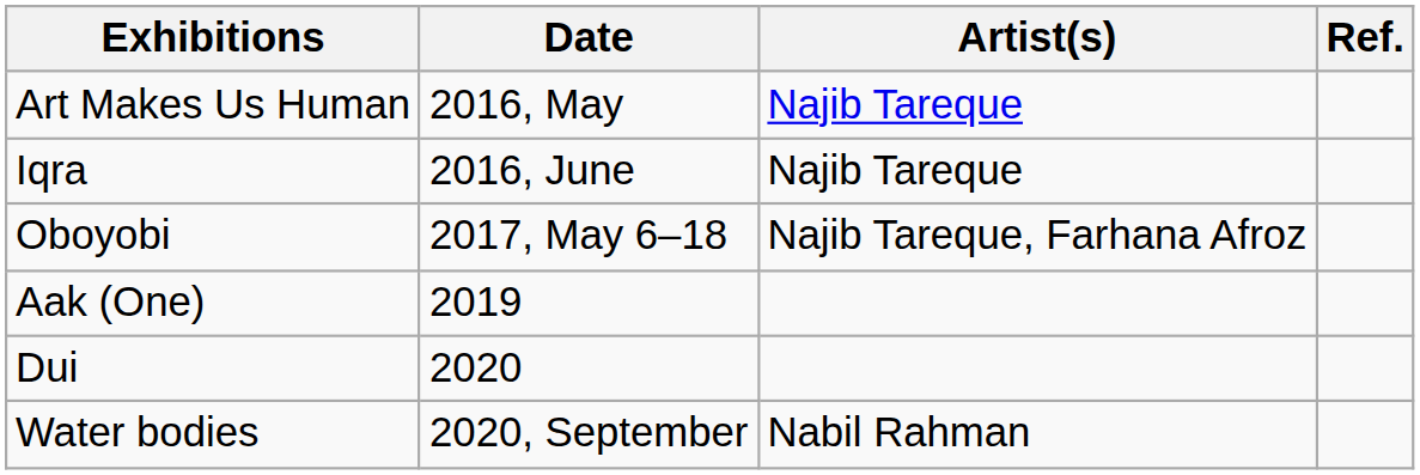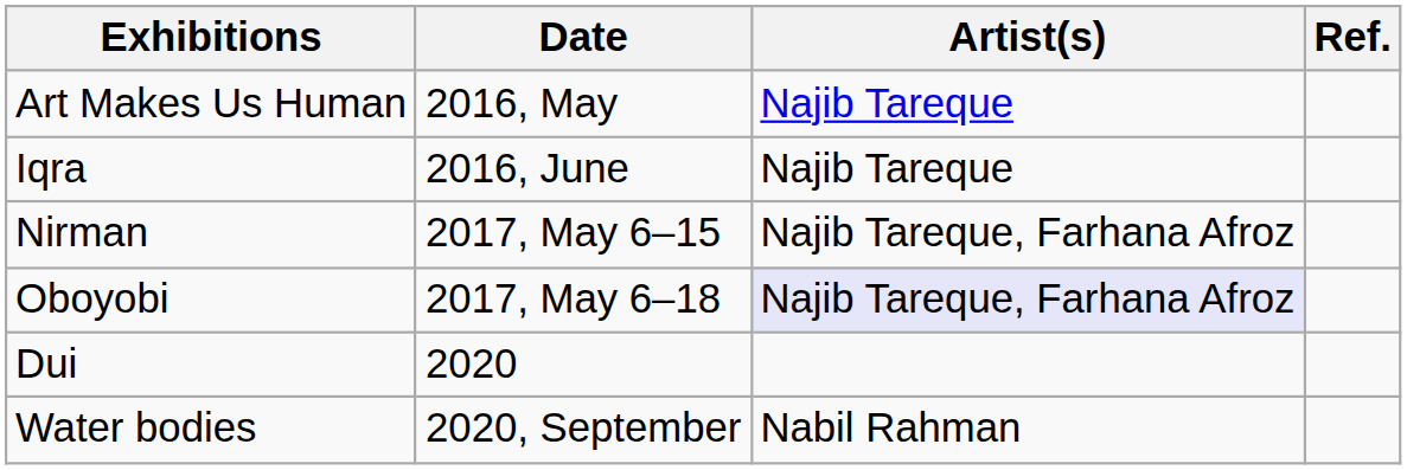 <table class="wikitable sortable">
 <tr>
 <th>Exhibitions</th>
 <th>Date</th>
 <th>Artist(s)</th>
 <th>Ref.</th>
 </tr>
 <tr>
 <td>Art Makes Us Human</td>
 <td>2016, May</td>
 <td><a href='#'>Najib Tareque</a></td>
 <td></td>
 </tr>
 <tr>
 <td>Iqra</td>
 <td>2016, June</td>
 <td>Najib Tareque</td>
 <td></td>
 </tr>
 <tr>
-<td>Oboyobi</td>
-<td>2017, May 6–18</td>
+<td>Nirman</td>
+<td>2017, May 6–15</td>
 <td>Najib Tareque, Farhana Afroz</td>
 <td></td>
 </tr>
 <tr>
-<td>Aak (One)</td>
-<td>2019</td>
-<td></td>
+<td>Oboyobi</td>
+<td>2017, May 6–18</td>
+<td style="background: lavender;">Najib Tareque, Farhana Afroz</td>
 <td></td>
 </tr>
 <tr>
 <td>Dui</td>
 <td>2020</td>
 <td></td>
 <td></td>
 </tr>
 <tr>
 <td>Water bodies</td>
 <td>2020, September</td>
 <td>Nabil Rahman</td>
 <td></td>
 </tr>
 </table>
